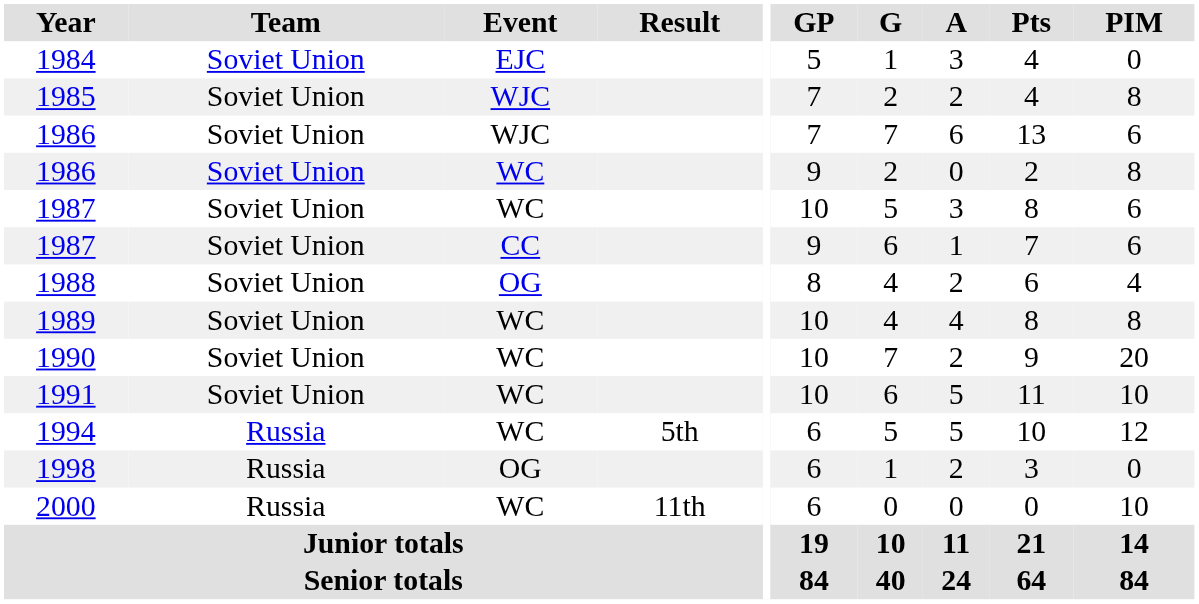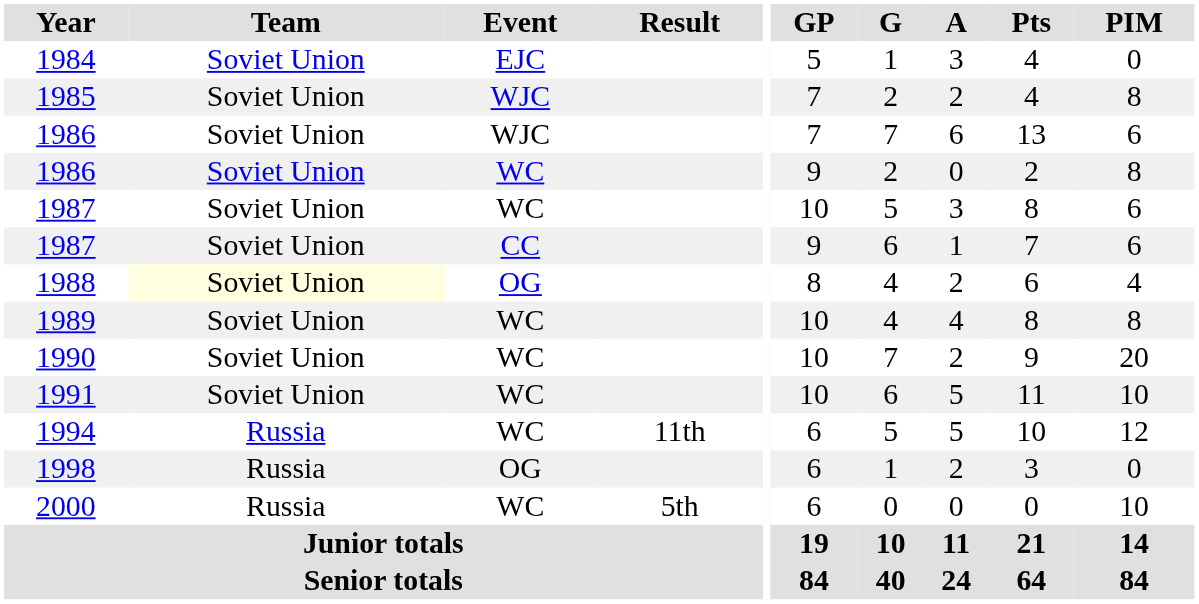 <table border="0" cellpadding="1" cellspacing="0" ID="Table3" style="text-align:center; width:40em">
 <tr ALIGN="center" bgcolor="#e0e0e0">
 <th>Year</th>
 <th>Team</th>
 <th>Event</th>
 <th>Result</th>
 <th rowspan="99" bgcolor="#ffffff"></th>
 <th>GP</th>
 <th>G</th>
 <th>A</th>
 <th>Pts</th>
 <th>PIM</th>
 </tr>
 <tr>
 <td><a href='#'>1984</a></td>
 <td><a href='#'>Soviet Union</a></td>
 <td><a href='#'>EJC</a></td>
 <td></td>
 <td>5</td>
 <td>1</td>
 <td>3</td>
 <td>4</td>
 <td>0</td>
 </tr>
 <tr bgcolor="#f0f0f0">
 <td><a href='#'>1985</a></td>
 <td>Soviet Union</td>
 <td><a href='#'>WJC</a></td>
 <td></td>
 <td>7</td>
 <td>2</td>
 <td>2</td>
 <td>4</td>
 <td>8</td>
 </tr>
 <tr>
 <td><a href='#'>1986</a></td>
 <td>Soviet Union</td>
 <td>WJC</td>
 <td></td>
 <td>7</td>
 <td>7</td>
 <td>6</td>
 <td>13</td>
 <td>6</td>
 </tr>
 <tr bgcolor="#f0f0f0">
 <td><a href='#'>1986</a></td>
 <td><a href='#'>Soviet Union</a></td>
 <td><a href='#'>WC</a></td>
 <td></td>
 <td>9</td>
 <td>2</td>
 <td>0</td>
 <td>2</td>
 <td>8</td>
 </tr>
 <tr>
 <td><a href='#'>1987</a></td>
 <td>Soviet Union</td>
 <td>WC</td>
 <td></td>
 <td>10</td>
 <td>5</td>
 <td>3</td>
 <td>8</td>
 <td>6</td>
 </tr>
 <tr bgcolor="#f0f0f0">
 <td><a href='#'>1987</a></td>
 <td>Soviet Union</td>
 <td><a href='#'>CC</a></td>
 <td></td>
 <td>9</td>
 <td>6</td>
 <td>1</td>
 <td>7</td>
 <td>6</td>
 </tr>
 <tr>
 <td><a href='#'>1988</a></td>
-<td>Soviet Union</td>
+<td style="background: lightyellow;">Soviet Union</td>
 <td><a href='#'>OG</a></td>
 <td></td>
 <td>8</td>
 <td>4</td>
 <td>2</td>
 <td>6</td>
 <td>4</td>
 </tr>
 <tr bgcolor="#f0f0f0">
 <td><a href='#'>1989</a></td>
 <td>Soviet Union</td>
 <td>WC</td>
 <td></td>
 <td>10</td>
 <td>4</td>
 <td>4</td>
 <td>8</td>
 <td>8</td>
 </tr>
 <tr>
 <td><a href='#'>1990</a></td>
 <td>Soviet Union</td>
 <td>WC</td>
 <td></td>
 <td>10</td>
 <td>7</td>
 <td>2</td>
 <td>9</td>
 <td>20</td>
 </tr>
 <tr bgcolor="#f0f0f0">
 <td><a href='#'>1991</a></td>
 <td>Soviet Union</td>
 <td>WC</td>
 <td></td>
 <td>10</td>
 <td>6</td>
 <td>5</td>
 <td>11</td>
 <td>10</td>
 </tr>
 <tr>
 <td><a href='#'>1994</a></td>
 <td><a href='#'>Russia</a></td>
 <td>WC</td>
-<td>5th</td>
+<td>11th</td>
 <td>6</td>
 <td>5</td>
 <td>5</td>
 <td>10</td>
 <td>12</td>
 </tr>
 <tr bgcolor="#f0f0f0">
 <td><a href='#'>1998</a></td>
 <td>Russia</td>
 <td>OG</td>
 <td></td>
 <td>6</td>
 <td>1</td>
 <td>2</td>
 <td>3</td>
 <td>0</td>
 </tr>
 <tr>
 <td><a href='#'>2000</a></td>
 <td>Russia</td>
 <td>WC</td>
-<td>11th</td>
+<td>5th</td>
 <td>6</td>
 <td>0</td>
 <td>0</td>
 <td>0</td>
 <td>10</td>
 </tr>
 <tr bgcolor="#e0e0e0">
 <th colspan=4>Junior totals</th>
 <th>19</th>
 <th>10</th>
 <th>11</th>
 <th>21</th>
 <th>14</th>
 </tr>
 <tr bgcolor="#e0e0e0">
 <th colspan=4>Senior totals</th>
 <th>84</th>
 <th>40</th>
 <th>24</th>
 <th>64</th>
 <th>84</th>
 </tr>
 </table>
